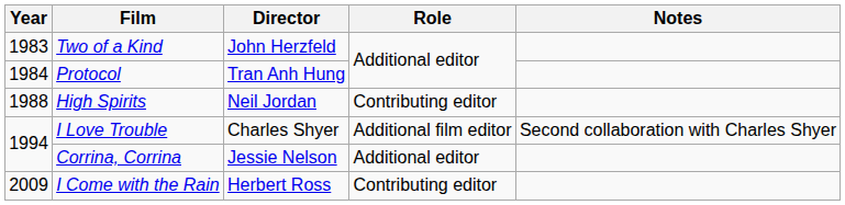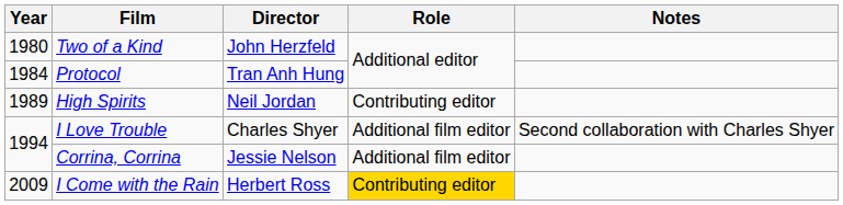 <table class="wikitable">
 <tr>
 <th>Year</th>
 <th>Film</th>
 <th>Director</th>
 <th>Role</th>
 <th>Notes</th>
 </tr>
 <tr>
-<td>1983</td>
+<td>1980</td>
 <td><em><a href='#'>Two of a Kind</a></em></td>
 <td><a href='#'>John Herzfeld</a></td>
 <td rowspan=2>Additional editor</td>
 <td></td>
 </tr>
 <tr>
 <td>1984</td>
 <td><em><a href='#'>Protocol</a></em></td>
 <td><a href='#'>Tran Anh Hung</a></td>
 <td></td>
 </tr>
 <tr>
-<td>1988</td>
+<td>1989</td>
 <td><em><a href='#'>High Spirits</a></em></td>
 <td><a href='#'>Neil Jordan</a></td>
 <td>Contributing editor</td>
 <td></td>
 </tr>
 <tr>
 <td rowspan=2>1994</td>
 <td><em><a href='#'>I Love Trouble</a></em></td>
 <td>Charles Shyer</td>
 <td>Additional film editor</td>
 <td>Second collaboration with Charles Shyer</td>
 </tr>
 <tr>
 <td><em><a href='#'>Corrina, Corrina</a></em></td>
 <td><a href='#'>Jessie Nelson</a></td>
-<td>Additional editor</td>
+<td>Additional film editor</td>
 <td></td>
 </tr>
 <tr>
 <td>2009</td>
 <td><em><a href='#'>I Come with the Rain</a></em></td>
 <td><a href='#'>Herbert Ross</a></td>
-<td>Contributing editor</td>
+<td style="background: gold;">Contributing editor</td>
 <td></td>
 </tr>
 </table>
